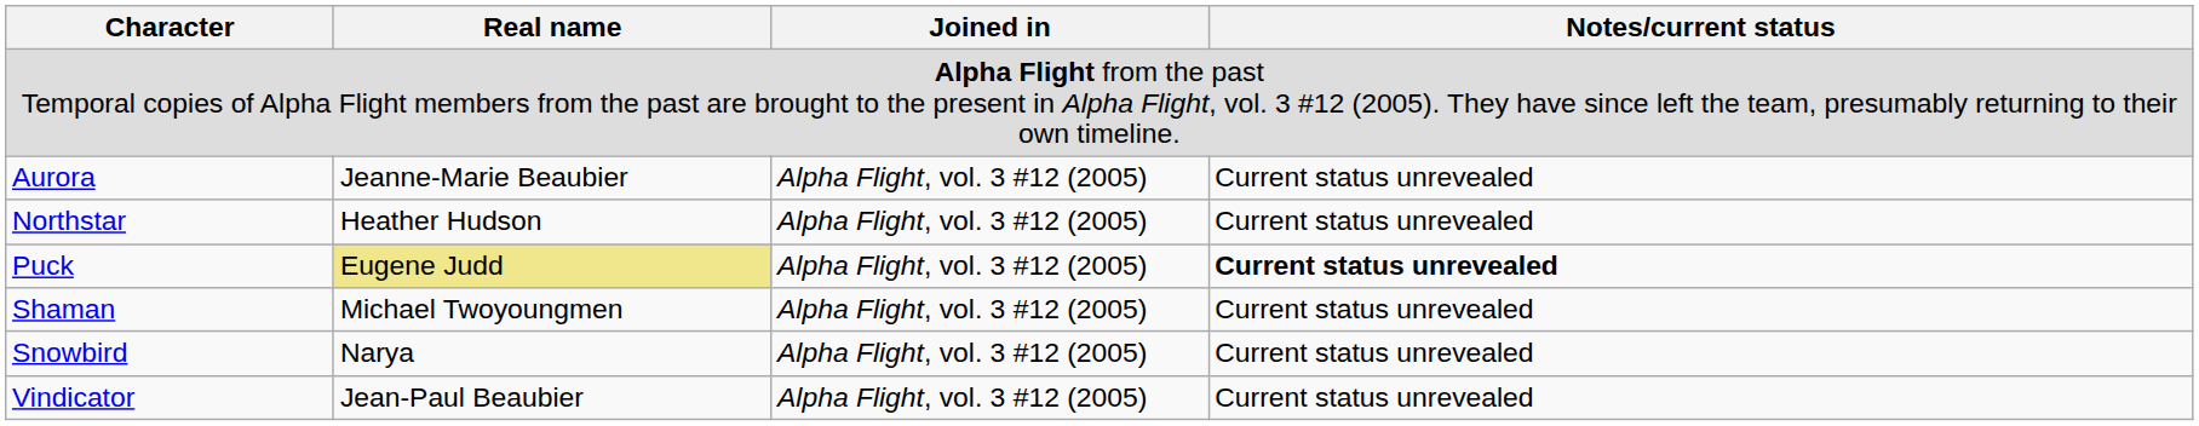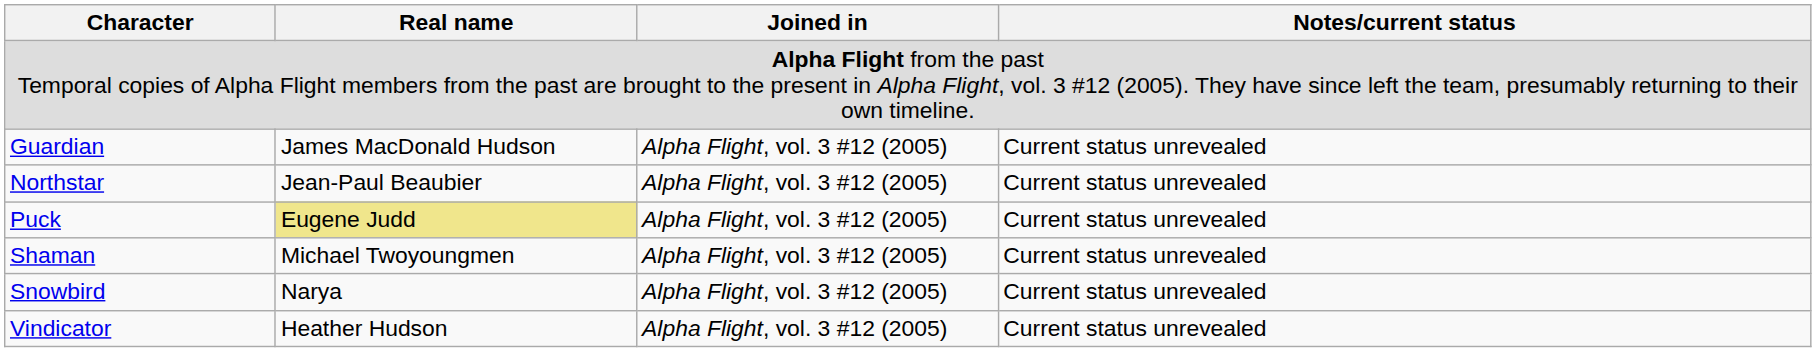 <table class="wikitable" width=100%>
 <tr>
 <th width=15%>Character</th>
 <th width=20%>Real name</th>
 <th width=20%>Joined in</th>
 <th width=45%>Notes/current status</th>
 </tr>
 <tr bgcolor="#DDDDDD">
 <td colspan=4 align=center><strong>Alpha Flight</strong> from the past<br>Temporal copies of Alpha Flight members from the past are brought to the present in <em>Alpha Flight</em>, vol. 3 #12 (2005). They have since left the team, presumably returning to their own timeline.</td>
 </tr>
 <tr>
-<td><a href='#'>Aurora</a></td>
-<td>Jeanne-Marie Beaubier</td>
+<td><a href='#'>Guardian</a></td>
+<td>James MacDonald Hudson</td>
 <td><em>Alpha Flight</em>, vol. 3 #12 (2005)</td>
 <td>Current status unrevealed</td>
 </tr>
 <tr>
 <td><a href='#'>Northstar</a></td>
-<td>Heather Hudson</td>
+<td>Jean-Paul Beaubier</td>
 <td><em>Alpha Flight</em>, vol. 3 #12 (2005)</td>
 <td>Current status unrevealed</td>
 </tr>
 <tr>
 <td><a href='#'>Puck</a></td>
 <td style="background: khaki;">Eugene Judd</td>
 <td><em>Alpha Flight</em>, vol. 3 #12 (2005)</td>
-<td><strong>Current status unrevealed</strong></td>
+<td>Current status unrevealed</td>
 </tr>
 <tr>
 <td><a href='#'>Shaman</a></td>
 <td>Michael Twoyoungmen</td>
 <td><em>Alpha Flight</em>, vol. 3 #12 (2005)</td>
 <td>Current status unrevealed</td>
 </tr>
 <tr>
 <td><a href='#'>Snowbird</a></td>
 <td>Narya</td>
 <td><em>Alpha Flight</em>, vol. 3 #12 (2005)</td>
 <td>Current status unrevealed</td>
 </tr>
 <tr>
 <td><a href='#'>Vindicator</a></td>
-<td>Jean-Paul Beaubier</td>
+<td>Heather Hudson</td>
 <td><em>Alpha Flight</em>, vol. 3 #12 (2005)</td>
 <td>Current status unrevealed</td>
 </tr>
 </table>
